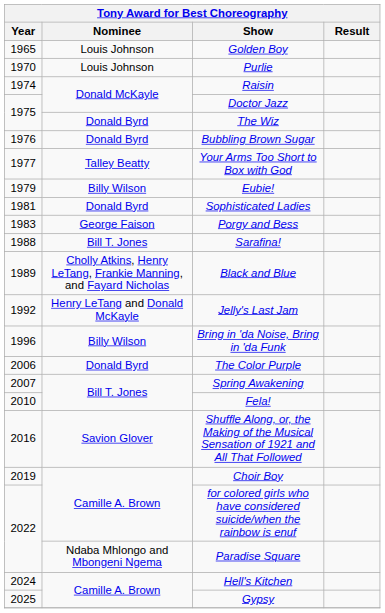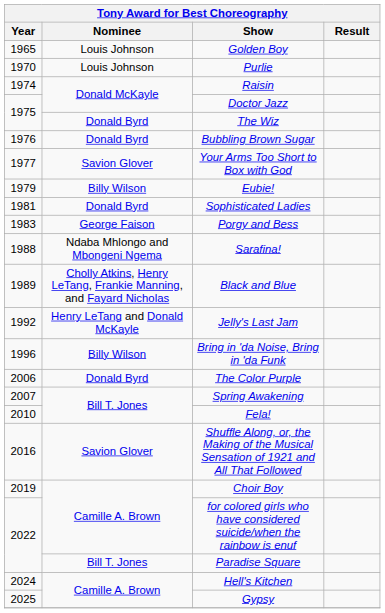 <table class="wikitable" width="60%" style="text-align: center">
 <tr>
 <th colspan="4"><a href='#'>Tony Award for Best Choreography</a></th>
 </tr>
 <tr>
 <th style="width:10%;">Year</th>
 <th style="width:40%;">Nominee</th>
 <th style="width:35%;">Show</th>
 <th style="width:15%;">Result</th>
 </tr>
 <tr>
 <td>1965</td>
 <td>Louis Johnson</td>
 <td><em><a href='#'>Golden Boy</a></em></td>
 <td></td>
 </tr>
 <tr>
 <td>1970</td>
 <td>Louis Johnson</td>
 <td><em><a href='#'>Purlie</a></em></td>
 <td></td>
 </tr>
 <tr>
 <td>1974</td>
 <td rowspan="2"><a href='#'>Donald McKayle</a></td>
 <td><em><a href='#'>Raisin</a></em></td>
 <td></td>
 </tr>
 <tr>
 <td rowspan="2">1975</td>
 <td><em><a href='#'>Doctor Jazz</a></em></td>
 <td></td>
 </tr>
 <tr>
 <td><a href='#'>Donald Byrd</a></td>
 <td><em><a href='#'>The Wiz</a></em></td>
 <td></td>
 </tr>
 <tr>
 <td>1976</td>
 <td><a href='#'>Donald Byrd</a></td>
 <td><em><a href='#'>Bubbling Brown Sugar</a></em></td>
 <td></td>
 </tr>
 <tr>
 <td>1977</td>
-<td><a href='#'>Talley Beatty</a></td>
+<td><a href='#'>Savion Glover</a></td>
 <td><em><a href='#'>Your Arms Too Short to Box with God</a></em></td>
 <td></td>
 </tr>
 <tr>
 <td>1979</td>
 <td><a href='#'>Billy Wilson</a></td>
 <td><em><a href='#'>Eubie!</a></em></td>
 <td></td>
 </tr>
 <tr>
 <td>1981</td>
 <td><a href='#'>Donald Byrd</a></td>
 <td><em><a href='#'>Sophisticated Ladies</a></em></td>
 <td></td>
 </tr>
 <tr>
 <td>1983</td>
 <td><a href='#'>George Faison</a></td>
 <td><em><a href='#'>Porgy and Bess</a></em></td>
 <td></td>
 </tr>
 <tr>
 <td>1988</td>
-<td><a href='#'>Bill T. Jones</a></td>
+<td>Ndaba Mhlongo and <a href='#'>Mbongeni Ngema</a></td>
 <td><em><a href='#'>Sarafina!</a></em></td>
 <td></td>
 </tr>
 <tr>
 <td>1989</td>
 <td><a href='#'>Cholly Atkins</a>, <a href='#'>Henry LeTang</a>, <a href='#'>Frankie Manning</a>, and <a href='#'>Fayard Nicholas</a></td>
 <td><em><a href='#'>Black and Blue</a></em></td>
 <td></td>
 </tr>
 <tr>
 <td>1992</td>
 <td><a href='#'>Henry LeTang</a> and <a href='#'>Donald McKayle</a></td>
 <td><em><a href='#'>Jelly's Last Jam</a></em></td>
 <td></td>
 </tr>
 <tr>
 <td>1996</td>
 <td><a href='#'>Billy Wilson</a></td>
 <td><em><a href='#'>Bring in 'da Noise, Bring in 'da Funk</a></em></td>
 <td></td>
 </tr>
 <tr>
 <td>2006</td>
 <td><a href='#'>Donald Byrd</a></td>
 <td><em><a href='#'>The Color Purple</a></em></td>
 <td></td>
 </tr>
 <tr>
 <td>2007</td>
 <td rowspan="2"><a href='#'>Bill T. Jones</a></td>
 <td><em><a href='#'>Spring Awakening</a></em></td>
 <td></td>
 </tr>
 <tr>
 <td>2010</td>
 <td><em><a href='#'>Fela!</a></em></td>
 <td></td>
 </tr>
 <tr>
 <td>2016</td>
 <td><a href='#'>Savion Glover</a></td>
 <td><em><a href='#'>Shuffle Along, or, the Making of the Musical Sensation of 1921 and All That Followed</a></em></td>
 <td></td>
 </tr>
 <tr>
 <td>2019</td>
 <td rowspan="2"><a href='#'>Camille A. Brown</a></td>
 <td><em><a href='#'>Choir Boy</a></em></td>
 <td></td>
 </tr>
 <tr>
 <td rowspan="2">2022</td>
 <td><em><a href='#'>for colored girls who have considered suicide/when the rainbow is enuf</a></em></td>
 <td></td>
 </tr>
 <tr>
-<td>Ndaba Mhlongo and <a href='#'>Mbongeni Ngema</a></td>
+<td><a href='#'>Bill T. Jones</a></td>
 <td><em><a href='#'>Paradise Square</a></em></td>
 <td></td>
 </tr>
 <tr>
 <td>2024</td>
 <td rowspan="2"><a href='#'>Camille A. Brown</a></td>
 <td><em><a href='#'>Hell's Kitchen</a></em></td>
 <td></td>
 </tr>
 <tr>
 <td>2025</td>
 <td><em><a href='#'>Gypsy</a></em></td>
 <td></td>
 </tr>
 <tr>
 </tr>
 </table>
